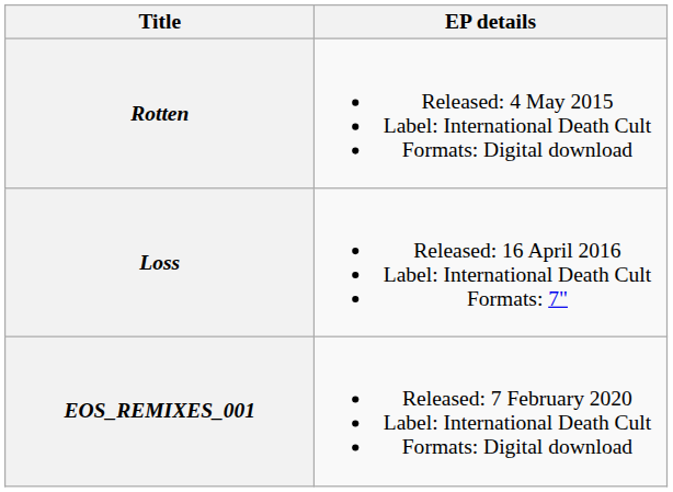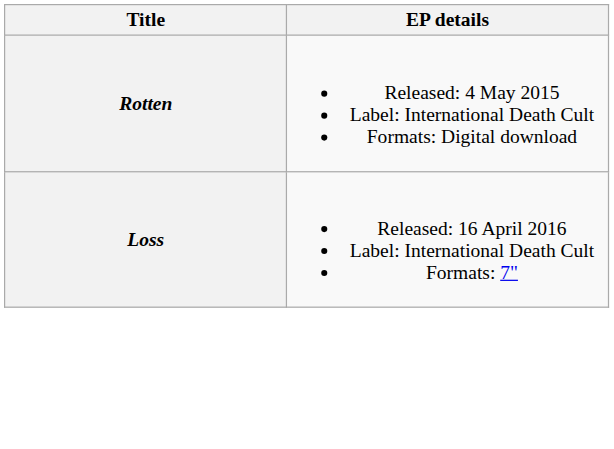 <table class="wikitable plainrowheaders" style="text-align:center">
 <tr>
 <th scope="col" style="width:14em;">Title</th>
 <th scope="col" style="width:16em;">EP details</th>
 </tr>
 <tr>
 <th scope="row"><em>Rotten</em></th>
 <td><br><ul><li>Released: 4 May 2015</li><li>Label: International Death Cult</li><li>Formats: Digital download</li></ul></td>
 </tr>
 <tr>
 <th scope="row"><em>Loss</em></th>
 <td><br><ul><li>Released: 16 April 2016</li><li>Label: International Death Cult</li><li>Formats: <a href='#'>7"</a></li></ul></td>
 </tr>
-<tr>
-<th scope="row"><em>EOS_REMIXES_001</em></th>
-<td><br><ul><li>Released: 7 February 2020</li><li>Label: International Death Cult</li><li>Formats: Digital download</li></ul></td>
-</tr>
 </table>
